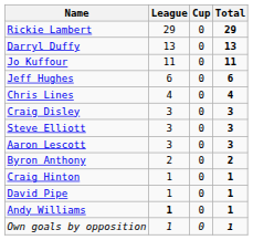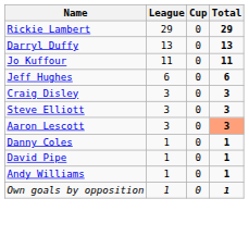 <table class="wikitable" style="text-align:center">
 <tr>
 <th>Name</th>
 <th>League</th>
 <th>Cup</th>
 <th>Total</th>
 </tr>
 <tr>
 <td align="left"><a href='#'>Rickie Lambert</a></td>
 <td>29</td>
 <td>0</td>
 <td><strong>29</strong></td>
 </tr>
 <tr>
 <td align="left"><a href='#'>Darryl Duffy</a></td>
 <td>13</td>
 <td>0</td>
 <td><strong>13</strong></td>
 </tr>
 <tr>
 <td align="left"><a href='#'>Jo Kuffour</a></td>
 <td>11</td>
 <td>0</td>
 <td><strong>11</strong></td>
 </tr>
 <tr>
 <td align="left"><a href='#'>Jeff Hughes</a></td>
 <td>6</td>
 <td>0</td>
 <td><strong>6</strong></td>
 </tr>
 <tr>
-<td align="left"><a href='#'>Chris Lines</a></td>
-<td>4</td>
-<td>0</td>
-<td><strong>4</strong></td>
-</tr>
-<tr>
 <td align="left"><a href='#'>Craig Disley</a></td>
 <td>3</td>
 <td>0</td>
 <td><strong>3</strong></td>
 </tr>
 <tr>
 <td align="left"><a href='#'>Steve Elliott</a></td>
 <td>3</td>
 <td>0</td>
 <td><strong>3</strong></td>
 </tr>
 <tr>
 <td align="left"><a href='#'>Aaron Lescott</a></td>
 <td>3</td>
 <td>0</td>
-<td><strong>3</strong></td>
+<td style="background: lightsalmon;"><strong>3</strong></td>
 </tr>
 <tr>
-<td align="left"><a href='#'>Byron Anthony</a></td>
-<td>2</td>
-<td>0</td>
-<td><strong>2</strong></td>
-</tr>
-<tr>
-<td align="left"><a href='#'>Craig Hinton</a></td>
+<td align="left"><a href='#'>Danny Coles</a></td>
 <td>1</td>
 <td>0</td>
 <td><strong>1</strong></td>
 </tr>
 <tr>
 <td align="left"><a href='#'>David Pipe</a></td>
 <td>1</td>
 <td>0</td>
 <td><strong>1</strong></td>
 </tr>
 <tr>
 <td align="left"><a href='#'>Andy Williams</a></td>
-<td><strong>1</strong></td>
+<td>1</td>
 <td>0</td>
 <td><strong>1</strong></td>
 </tr>
 <tr>
 <td align="left"><em>Own goals by opposition</em></td>
 <td><em>1</em></td>
 <td><em>0</em></td>
 <td><strong><em>1</em></strong></td>
 </tr>
 </table>
